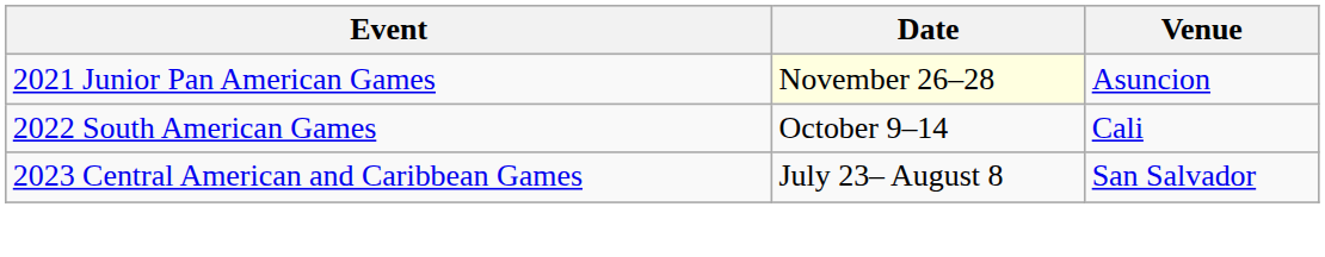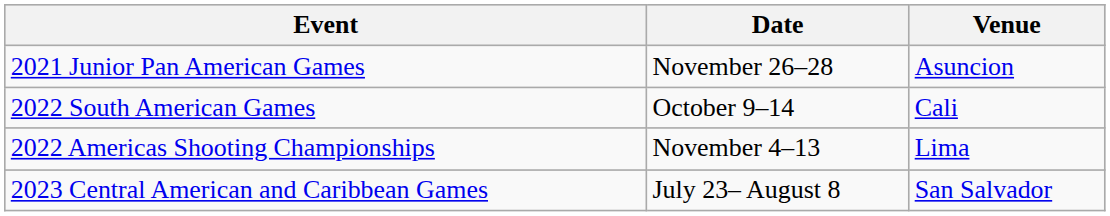 <table class="wikitable" width=680>
 <tr>
 <th>Event</th>
 <th>Date</th>
 <th>Venue</th>
 </tr>
 <tr>
 <td><a href='#'>2021 Junior Pan American Games</a></td>
-<td style="background: lightyellow;">November 26–28</td>
+<td>November 26–28</td>
 <td> <a href='#'>Asuncion</a></td>
 </tr>
 <tr>
 <td><a href='#'>2022 South American Games</a></td>
 <td>October 9–14</td>
 <td> <a href='#'>Cali</a></td>
 </tr>
 <tr>
+<td><a href='#'>2022 Americas Shooting Championships</a></td>
+<td>November 4–13</td>
+<td> <a href='#'>Lima</a></td>
+</tr>
+<tr>
 <td><a href='#'>2023 Central American and Caribbean Games</a></td>
 <td>July 23– August 8</td>
 <td> <a href='#'>San Salvador</a></td>
 </tr>
 </table>
